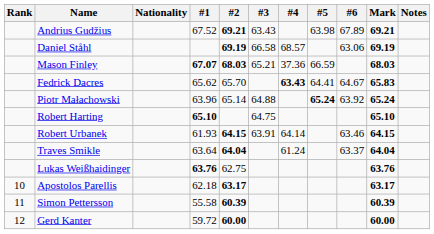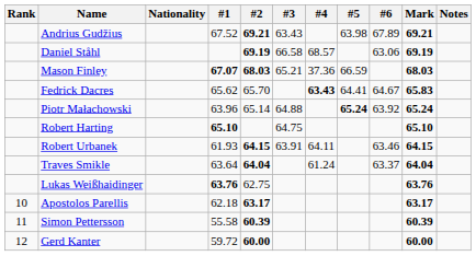 <table class="wikitable sortable" style="text-align:center">
 <tr>
 <th>Rank</th>
 <th>Name</th>
 <th>Nationality</th>
 <th>#1</th>
 <th>#2</th>
 <th>#3</th>
 <th>#4</th>
 <th>#5</th>
 <th>#6</th>
 <th>Mark</th>
 <th>Notes</th>
 </tr>
 <tr>
 <td></td>
 <td align=left><a href='#'>Andrius Gudžius</a></td>
 <td align=left></td>
 <td>67.52</td>
 <td><strong>69.21</strong></td>
 <td>63.43</td>
 <td></td>
 <td>63.98</td>
 <td>67.89</td>
 <td><strong>69.21</strong></td>
 <td></td>
 </tr>
 <tr>
 <td></td>
 <td align=left><a href='#'>Daniel Ståhl</a></td>
 <td align=left></td>
 <td></td>
 <td><strong>69.19</strong></td>
 <td>66.58</td>
 <td>68.57</td>
 <td></td>
 <td>63.06</td>
 <td><strong>69.19</strong></td>
 <td></td>
 </tr>
 <tr>
 <td></td>
 <td align=left><a href='#'>Mason Finley</a></td>
 <td align=left></td>
 <td><strong>67.07</strong></td>
 <td><strong>68.03</strong></td>
 <td>65.21</td>
 <td>37.36</td>
 <td>66.59</td>
 <td></td>
 <td><strong>68.03</strong></td>
 <td></td>
 </tr>
 <tr>
 <td></td>
 <td align=left><a href='#'>Fedrick Dacres</a></td>
 <td align=left></td>
 <td>65.62</td>
 <td>65.70</td>
 <td></td>
 <td><strong>63.43</strong></td>
 <td>64.41</td>
 <td>64.67</td>
 <td><strong>65.83</strong></td>
 <td></td>
 </tr>
 <tr>
 <td></td>
 <td align=left><a href='#'>Piotr Małachowski</a></td>
 <td align=left></td>
 <td>63.96</td>
 <td>65.14</td>
 <td>64.88</td>
 <td></td>
 <td><strong>65.24</strong></td>
 <td>63.92</td>
 <td><strong>65.24</strong></td>
 <td></td>
 </tr>
 <tr>
 <td></td>
 <td align=left><a href='#'>Robert Harting</a></td>
 <td align=left></td>
 <td><strong>65.10</strong></td>
 <td></td>
 <td>64.75</td>
 <td></td>
 <td></td>
 <td></td>
 <td><strong>65.10</strong></td>
 <td></td>
 </tr>
 <tr>
 <td></td>
 <td align=left><a href='#'>Robert Urbanek</a></td>
 <td align=left></td>
 <td>61.93</td>
 <td><strong>64.15</strong></td>
 <td>63.91</td>
-<td>64.14</td>
+<td>64.11</td>
 <td></td>
 <td>63.46</td>
 <td><strong>64.15</strong></td>
 <td></td>
 </tr>
 <tr>
 <td></td>
 <td align=left><a href='#'>Traves Smikle</a></td>
 <td align=left></td>
 <td>63.64</td>
 <td><strong>64.04</strong></td>
 <td></td>
 <td>61.24</td>
 <td></td>
 <td>63.37</td>
 <td><strong>64.04</strong></td>
 <td></td>
 </tr>
 <tr>
 <td></td>
 <td align=left><a href='#'>Lukas Weißhaidinger</a></td>
 <td align=left></td>
 <td><strong>63.76</strong></td>
 <td>62.75</td>
 <td></td>
 <td></td>
 <td></td>
 <td></td>
 <td><strong>63.76</strong></td>
 <td></td>
 </tr>
 <tr>
 <td>10</td>
 <td align=left><a href='#'>Apostolos Parellis</a></td>
 <td align=left></td>
 <td>62.18</td>
 <td><strong>63.17</strong></td>
 <td></td>
 <td></td>
 <td></td>
 <td></td>
 <td><strong>63.17</strong></td>
 <td></td>
 </tr>
 <tr>
 <td>11</td>
 <td align=left><a href='#'>Simon Pettersson</a></td>
 <td align=left></td>
 <td>55.58</td>
 <td><strong>60.39</strong></td>
 <td></td>
 <td></td>
 <td></td>
 <td></td>
 <td><strong>60.39</strong></td>
 <td></td>
 </tr>
 <tr>
 <td>12</td>
 <td align=left><a href='#'>Gerd Kanter</a></td>
 <td align=left></td>
 <td>59.72</td>
 <td><strong>60.00</strong></td>
 <td></td>
 <td></td>
 <td></td>
 <td></td>
 <td><strong>60.00</strong></td>
 <td></td>
 </tr>
 </table>
